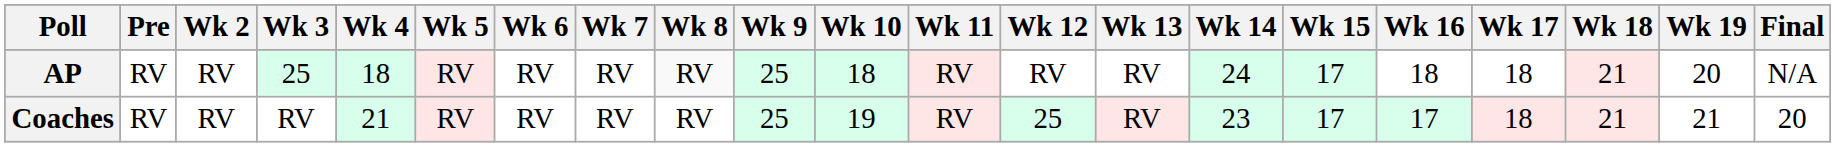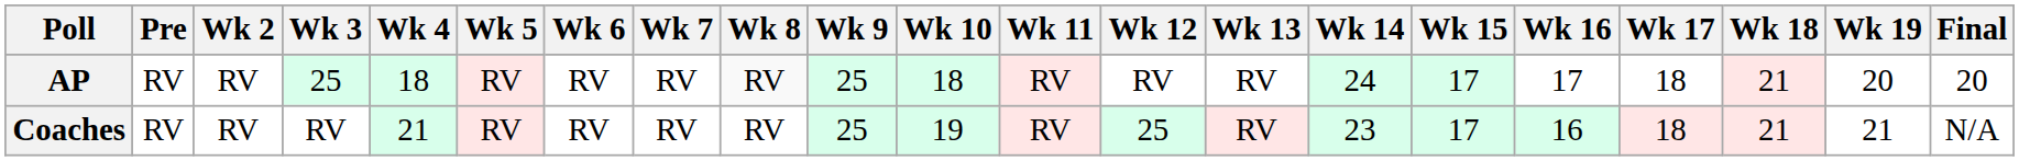 <table class="wikitable" style="white-space:nowrap;text-align:center;">
 <tr>
 <th>Poll</th>
 <th>Pre</th>
 <th>Wk 2</th>
 <th>Wk 3</th>
 <th>Wk 4</th>
 <th>Wk 5</th>
 <th>Wk 6</th>
 <th>Wk 7</th>
 <th>Wk 8</th>
 <th>Wk 9</th>
 <th>Wk 10</th>
 <th>Wk 11</th>
 <th>Wk 12</th>
 <th>Wk 13</th>
 <th>Wk 14</th>
 <th>Wk 15</th>
 <th>Wk 16</th>
 <th>Wk 17</th>
 <th>Wk 18</th>
 <th>Wk 19</th>
 <th>Final</th>
 </tr>
 <tr>
 <th>AP</th>
 <td style="background:#FFF;">RV</td>
 <td style="background:#FFF;">RV</td>
 <td style="background:#D8FFEB;">25</td>
 <td style="background:#D8FFEB;">18</td>
 <td style="background:#FFE6E6;">RV</td>
 <td style="background:#FFF;">RV</td>
 <td style="background:#FFF;">RV</td>
 <td style="background:# FFF;">RV</td>
 <td style="background:#D8FFEB;">25</td>
 <td style="background:#D8FFEB;">18</td>
 <td style="background:#FFE6E6;">RV</td>
 <td style="background:#FFF;">RV</td>
 <td style="background:#FFF;">RV</td>
 <td style="background:#D8FFEB;">24</td>
 <td style="background:#D8FFEB;">17</td>
-<td style="background:#FFF;">18</td>
+<td style="background:#FFF;">17</td>
 <td style="background:#FFF;">18</td>
 <td style="background:#FFE6E6;">21</td>
 <td style="background:#FFF;">20</td>
-<td style="background:#FFF;">N/A</td>
+<td style="background:#FFF;">20</td>
 </tr>
 <tr>
 <th>Coaches</th>
 <td style="background:#FFF;">RV</td>
 <td style="background:#FFF;">RV</td>
 <td style="background:#FFF;">RV</td>
 <td style="background:#D8FFEB;">21</td>
 <td style="background:#FFE6E6;">RV</td>
 <td style="background:#FFF;">RV</td>
 <td style="background:#FFF;">RV</td>
 <td style="background:#FFF;">RV</td>
 <td style="background:#D8FFEB;">25</td>
 <td style="background:#D8FFEB;">19</td>
 <td style="background:#FFE6E6;">RV</td>
 <td style="background:#D8FFEB;">25</td>
 <td style="background:#FFE6E6;">RV</td>
 <td style="background:#D8FFEB;">23</td>
 <td style="background:#D8FFEB;">17</td>
-<td style="background:#D8FFEB;">17</td>
+<td style="background:#D8FFEB;">16</td>
 <td style="background:#FFE6E6;">18</td>
 <td style="background:#FFE6E6;">21</td>
 <td style="background:#FFF;">21</td>
-<td style="background:#FFF;">20</td>
+<td style="background:#FFF;">N/A</td>
 </tr>
 </table>
